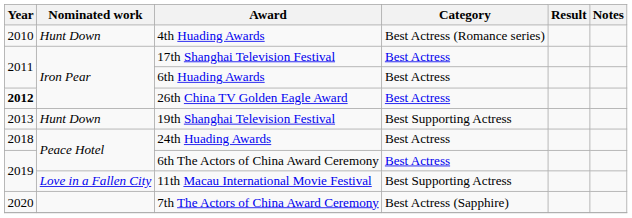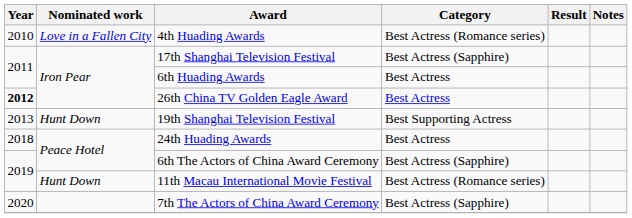 <table class="wikitable">
 <tr>
 <th>Year</th>
 <th>Nominated work</th>
 <th>Award</th>
 <th>Category</th>
 <th>Result</th>
 <th>Notes</th>
 </tr>
 <tr>
 <td rowspan="1">2010</td>
-<td><em>Hunt Down</em></td>
+<td><em><a href='#'>Love in a Fallen City</a></em></td>
 <td>4th <a href='#'>Huading Awards</a></td>
 <td>Best Actress (Romance series)</td>
 <td></td>
 <td></td>
 </tr>
 <tr>
 <td rowspan="2">2011</td>
 <td rowspan="3"><em>Iron Pear</em></td>
 <td>17th <a href='#'>Shanghai Television Festival</a></td>
-<td><a href='#'>Best Actress</a></td>
+<td>Best Actress (Sapphire)</td>
 <td></td>
 <td></td>
 </tr>
 <tr>
 <td>6th <a href='#'>Huading Awards</a></td>
 <td>Best Actress</td>
 <td></td>
 <td></td>
 </tr>
 <tr>
 <td><strong>2012</strong></td>
 <td>26th <a href='#'>China TV Golden Eagle Award</a></td>
 <td><a href='#'>Best Actress</a></td>
 <td></td>
 <td></td>
 </tr>
 <tr>
 <td>2013</td>
 <td><em>Hunt Down</em></td>
 <td>19th <a href='#'>Shanghai Television Festival</a></td>
 <td>Best Supporting Actress</td>
 <td></td>
 <td></td>
 </tr>
 <tr>
 <td>2018</td>
 <td rowspan=2><em>Peace Hotel</em></td>
 <td>24th <a href='#'>Huading Awards</a></td>
 <td>Best Actress</td>
 <td></td>
 <td></td>
 </tr>
 <tr>
 <td rowspan=2>2019</td>
 <td>6th The Actors of China Award Ceremony</td>
-<td><a href='#'>Best Actress</a></td>
+<td>Best Actress (Sapphire)</td>
 <td></td>
 <td></td>
 </tr>
 <tr>
-<td><em><a href='#'>Love in a Fallen City</a></em></td>
+<td><em>Hunt Down</em></td>
 <td>11th <a href='#'>Macau International Movie Festival</a></td>
-<td>Best Supporting Actress</td>
+<td>Best Actress (Romance series)</td>
 <td></td>
 <td></td>
 </tr>
 <tr>
 <td>2020</td>
 <td></td>
 <td>7th <a href='#'>The Actors of China Award Ceremony</a></td>
 <td>Best Actress (Sapphire)</td>
 <td></td>
 <td></td>
 </tr>
 <tr>
 </tr>
 </table>
